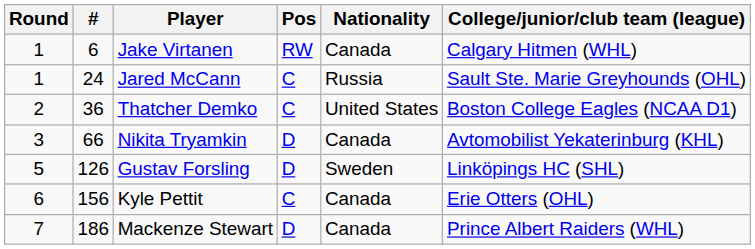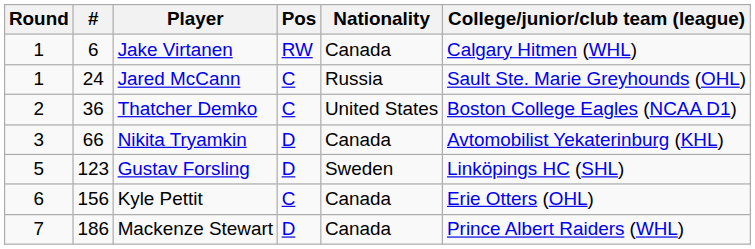 <table class="wikitable">
 <tr>
 <th>Round</th>
 <th>#</th>
 <th>Player</th>
 <th>Pos</th>
 <th>Nationality</th>
 <th>College/junior/club team (league)</th>
 </tr>
 <tr>
 <td align=center>1</td>
 <td align=center>6</td>
 <td><a href='#'>Jake Virtanen</a></td>
 <td><a href='#'>RW</a></td>
 <td> Canada</td>
 <td><a href='#'>Calgary Hitmen</a> (<a href='#'>WHL</a>)</td>
 </tr>
 <tr>
 <td align=center>1</td>
 <td align=center>24</td>
 <td><a href='#'>Jared McCann</a></td>
 <td><a href='#'>C</a></td>
 <td> Russia</td>
 <td><a href='#'>Sault Ste. Marie Greyhounds</a> (<a href='#'>OHL</a>)</td>
 </tr>
 <tr>
 <td align=center>2</td>
 <td align=center>36</td>
 <td><a href='#'>Thatcher Demko</a></td>
 <td><a href='#'>C</a></td>
 <td> United States</td>
 <td><a href='#'>Boston College Eagles</a> (<a href='#'>NCAA D1</a>)</td>
 </tr>
 <tr>
 <td align=center>3</td>
 <td align=center>66</td>
 <td><a href='#'>Nikita Tryamkin</a></td>
 <td><a href='#'>D</a></td>
 <td> Canada</td>
 <td><a href='#'>Avtomobilist Yekaterinburg</a> (<a href='#'>KHL</a>)</td>
 </tr>
 <tr>
 <td align=center>5</td>
-<td align=center>126</td>
+<td align=center>123</td>
 <td><a href='#'>Gustav Forsling</a></td>
 <td><a href='#'>D</a></td>
 <td> Sweden</td>
 <td><a href='#'>Linköpings HC</a> (<a href='#'>SHL</a>)</td>
 </tr>
 <tr>
 <td align=center>6</td>
 <td align=center>156</td>
 <td>Kyle Pettit</td>
 <td><a href='#'>C</a></td>
 <td> Canada</td>
 <td><a href='#'>Erie Otters</a> (<a href='#'>OHL</a>)</td>
 </tr>
 <tr>
 <td align=center>7</td>
 <td align=center>186</td>
 <td>Mackenze Stewart</td>
 <td><a href='#'>D</a></td>
 <td> Canada</td>
 <td><a href='#'>Prince Albert Raiders</a> (<a href='#'>WHL</a>)</td>
 </tr>
 </table>
